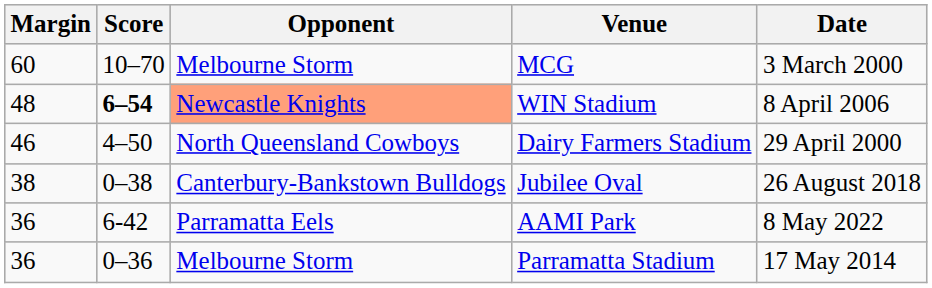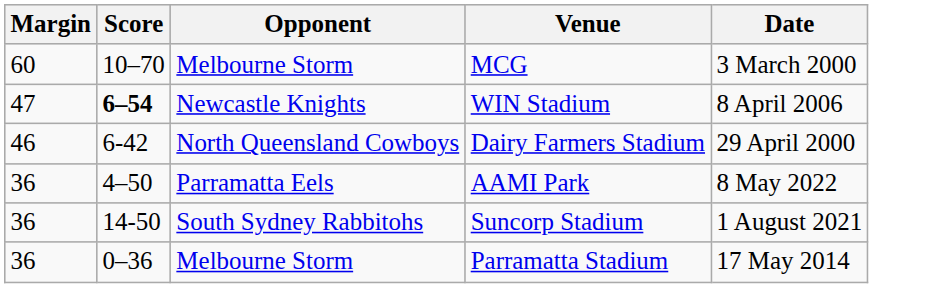 <table class="wikitable">
 <tr>
 <th>Margin</th>
 <th>Score</th>
 <th>Opponent</th>
 <th>Venue</th>
 <th>Date</th>
 </tr>
 <tr>
 <td>60</td>
 <td>10–70</td>
 <td><a href='#'>Melbourne Storm</a></td>
 <td><a href='#'>MCG</a></td>
 <td>3 March 2000</td>
 </tr>
 <tr>
-<td>48</td>
+<td>47</td>
 <td><strong>6–54</strong></td>
-<td style="background: lightsalmon;"><a href='#'>Newcastle Knights</a></td>
+<td><a href='#'>Newcastle Knights</a></td>
 <td><a href='#'>WIN Stadium</a></td>
 <td>8 April 2006</td>
 </tr>
 <tr>
 <td>46</td>
-<td>4–50</td>
+<td>6-42</td>
 <td><a href='#'>North Queensland Cowboys</a></td>
 <td><a href='#'>Dairy Farmers Stadium</a></td>
 <td>29 April 2000</td>
 </tr>
 <tr>
-<td>38</td>
-<td>0–38</td>
-<td><a href='#'>Canterbury-Bankstown Bulldogs</a></td>
-<td><a href='#'>Jubilee Oval</a></td>
-<td>26 August 2018</td>
+<td>36</td>
+<td>4–50</td>
+<td><a href='#'>Parramatta Eels</a></td>
+<td><a href='#'>AAMI Park</a></td>
+<td>8 May 2022</td>
 </tr>
 <tr>
 <td>36</td>
-<td>6-42</td>
-<td><a href='#'>Parramatta Eels</a></td>
-<td><a href='#'>AAMI Park</a></td>
-<td>8 May 2022</td>
+<td>14-50</td>
+<td><a href='#'>South Sydney Rabbitohs</a></td>
+<td><a href='#'>Suncorp Stadium</a></td>
+<td>1 August 2021</td>
 </tr>
 <tr>
 <td>36</td>
 <td>0–36</td>
 <td><a href='#'>Melbourne Storm</a></td>
 <td><a href='#'>Parramatta Stadium</a></td>
 <td>17 May 2014</td>
 </tr>
 </table>
